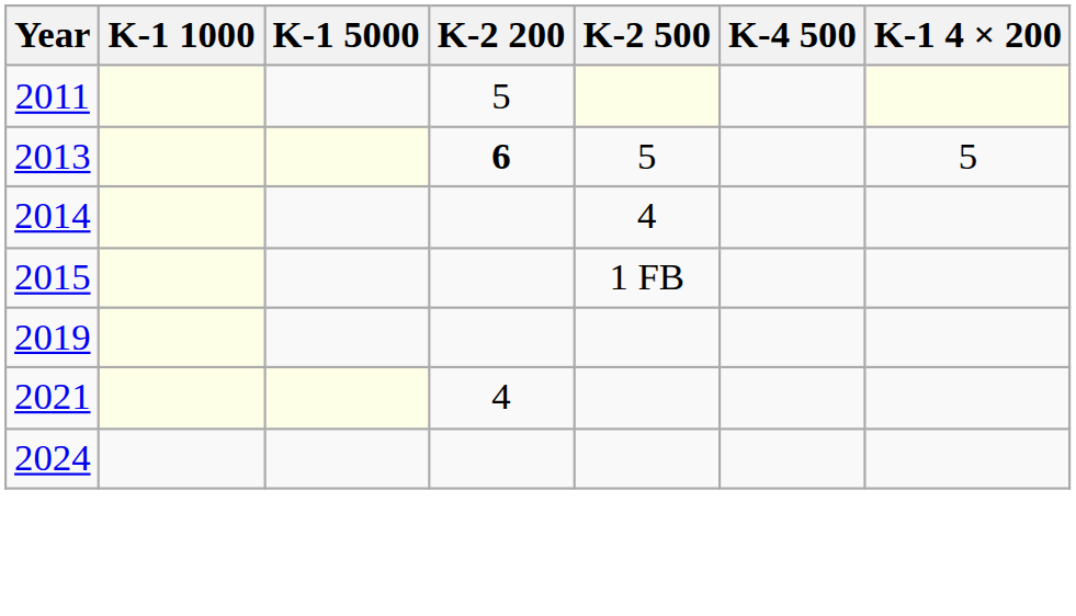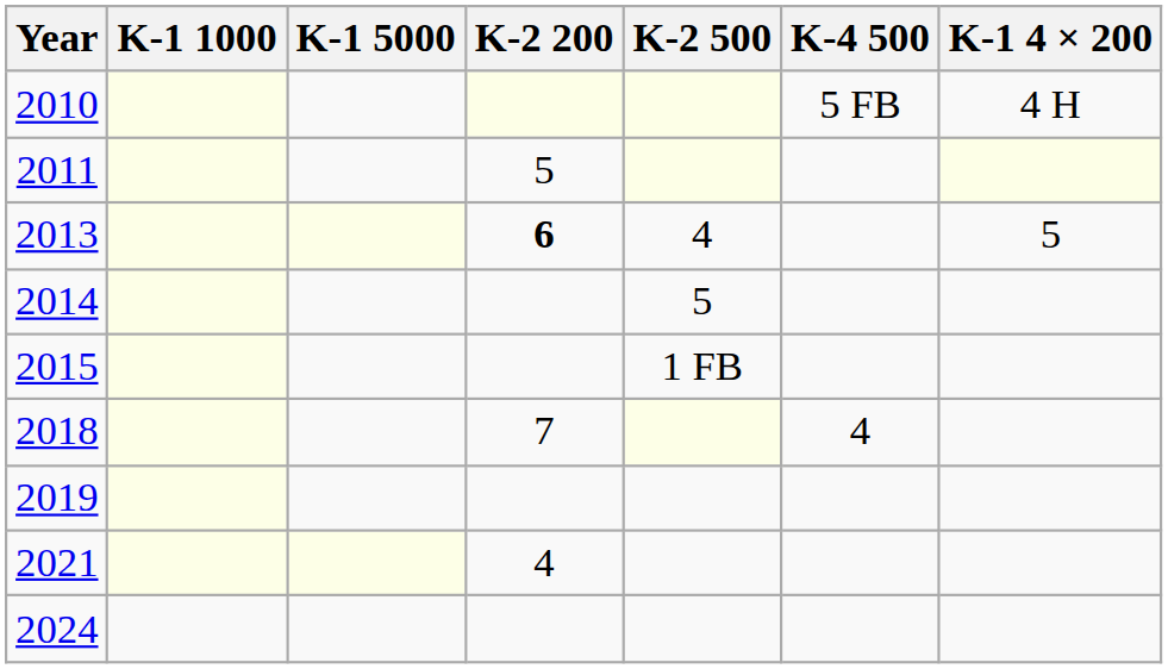 <table class="wikitable" style="text-align:center;">
 <tr>
 <th>Year</th>
 <th>K-1 1000</th>
 <th>K-1 5000</th>
 <th>K-2 200</th>
 <th>K-2 500</th>
 <th>K-4 500</th>
 <th>K-1 4 × 200</th>
+</tr>
+<tr>
+<td><a href='#'>2010</a></td>
+<td style="background:#fdffe7"></td>
+<td></td>
+<td style="background:#fdffe7"></td>
+<td style="background:#fdffe7"></td>
+<td>5 FB</td>
+<td>4 H</td>
 </tr>
 <tr>
 <td><a href='#'>2011</a></td>
 <td style="background:#fdffe7"></td>
 <td></td>
 <td>5</td>
 <td style="background:#fdffe7"></td>
 <td></td>
 <td style="background:#fdffe7"></td>
 </tr>
 <tr>
 <td><a href='#'>2013</a></td>
 <td style="background:#fdffe7"></td>
 <td style="background:#fdffe7"></td>
 <td><strong>6</strong></td>
-<td>5</td>
+<td>4</td>
 <td></td>
 <td>5</td>
 </tr>
 <tr>
 <td><a href='#'>2014</a></td>
 <td style="background:#fdffe7"></td>
 <td></td>
 <td></td>
-<td>4</td>
+<td>5</td>
 <td></td>
 <td></td>
 </tr>
 <tr>
 <td><a href='#'>2015</a></td>
 <td style="background:#fdffe7"></td>
 <td></td>
 <td></td>
 <td>1 FB</td>
 <td></td>
+<td></td>
+</tr>
+<tr>
+<td><a href='#'>2018</a></td>
+<td style="background:#fdffe7"></td>
+<td></td>
+<td>7</td>
+<td style="background:#fdffe7"></td>
+<td>4</td>
 <td></td>
 </tr>
 <tr>
 <td><a href='#'>2019</a></td>
 <td style="background:#fdffe7"></td>
 <td></td>
 <td></td>
 <td></td>
 <td></td>
 <td></td>
 </tr>
 <tr>
 <td><a href='#'>2021</a></td>
 <td style="background:#fdffe7"></td>
 <td style="background:#fdffe7"></td>
 <td>4</td>
 <td></td>
 <td></td>
 <td></td>
 </tr>
 <tr>
 <td><a href='#'>2024</a></td>
 <td></td>
 <td></td>
 <td></td>
 <td></td>
 <td></td>
 <td></td>
 </tr>
 </table>
